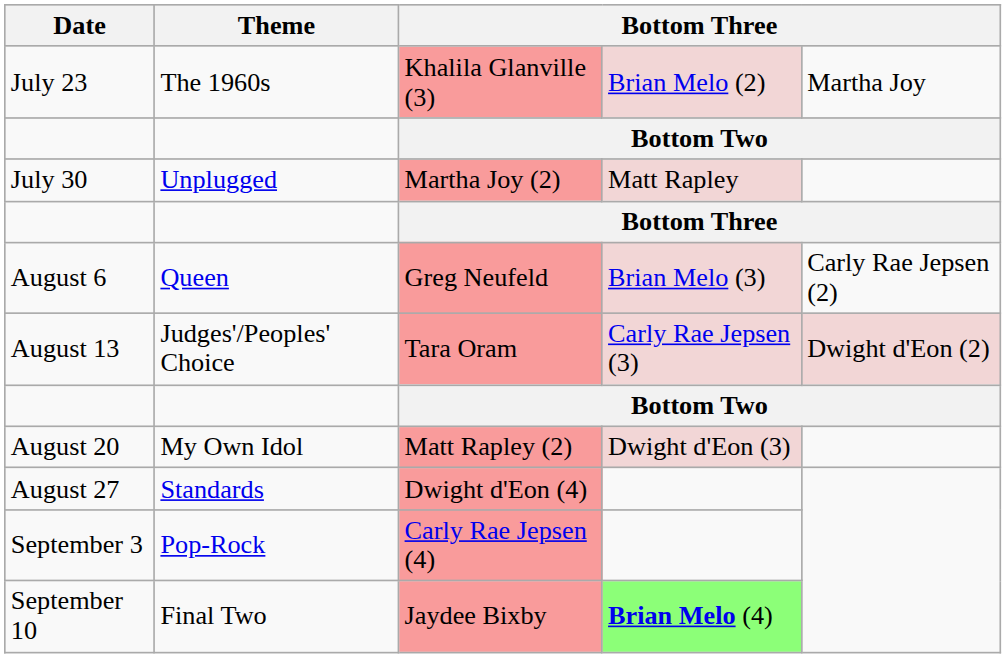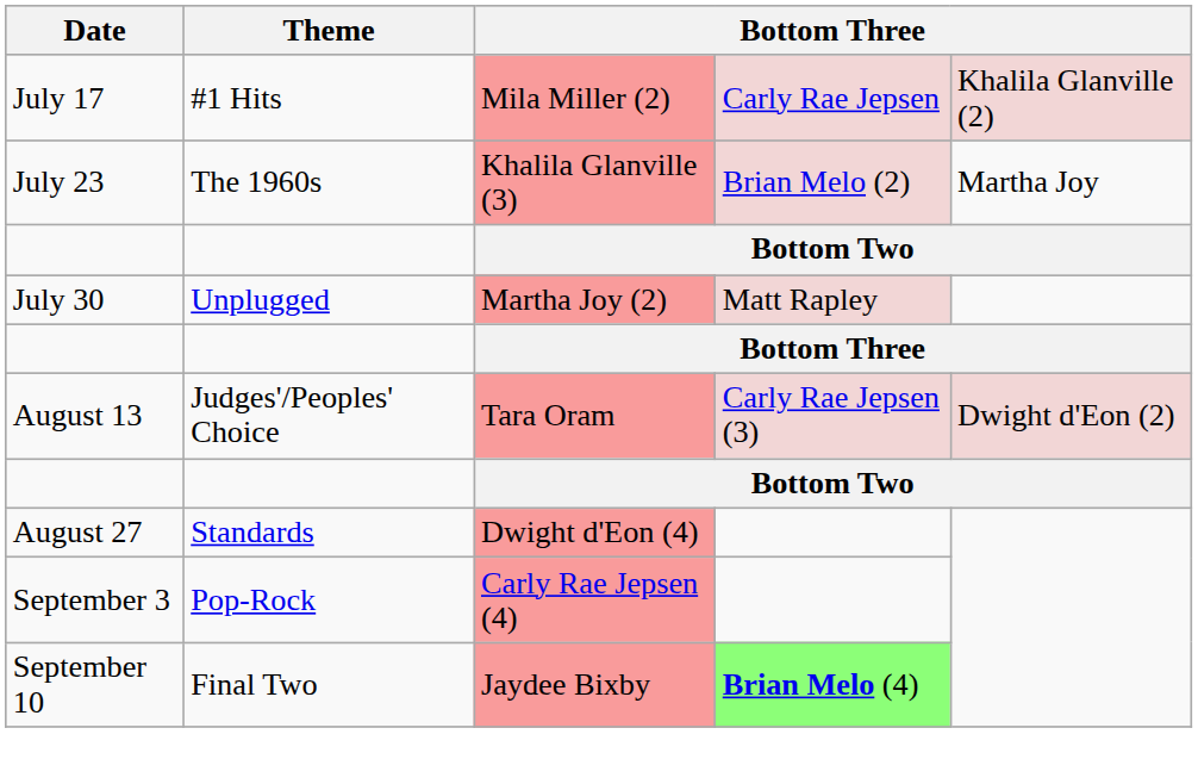 <table class="wikitable">
 <tr>
 <th>Date</th>
 <th>Theme</th>
 <th colspan="3" style="text-align:center;">Bottom Three</th>
+</tr>
+<tr>
+<td>July 17</td>
+<td>#1 Hits</td>
+<td style="background:#f99b9b;">Mila Miller (2)</td>
+<td style="background:#f2d6d6;"><a href='#'>Carly Rae Jepsen</a></td>
+<td style="background:#f2d6d6;">Khalila Glanville (2)</td>
 </tr>
 <tr>
 <td>July 23</td>
 <td>The 1960s</td>
 <td style="background:#f99b9b;">Khalila Glanville (3)</td>
 <td style="background:#f2d6d6;"><a href='#'>Brian Melo</a> (2)</td>
 <td>Martha Joy</td>
 </tr>
 <tr>
 <td></td>
 <td></td>
 <td colspan="3" style="background:#f2f2f2; text-align:center;"><strong>Bottom Two</strong></td>
 </tr>
 <tr>
 <td>July 30</td>
 <td><a href='#'>Unplugged</a></td>
 <td style="background:#f99b9b;">Martha Joy (2)</td>
 <td style="background:#f2d6d6;">Matt Rapley</td>
 </tr>
 <tr>
 <td></td>
 <td></td>
 <td colspan="3" style="background:#f2f2f2; text-align:center;"><strong>Bottom Three</strong></td>
 </tr>
 <tr>
-<td>August 6</td>
-<td><a href='#'>Queen</a></td>
-<td style="background:#f99b9b;">Greg Neufeld</td>
-<td style="background:#f2d6d6;"><a href='#'>Brian Melo</a> (3)</td>
-<td>Carly Rae Jepsen (2)</td>
-</tr>
-<tr>
 <td>August 13</td>
 <td>Judges'/Peoples' Choice</td>
 <td style="background:#f99b9b;">Tara Oram</td>
 <td style="background:#f2d6d6;"><a href='#'>Carly Rae Jepsen</a> (3)</td>
 <td style="background:#f2d6d6;">Dwight d'Eon (2)</td>
 </tr>
 <tr>
 <td></td>
 <td></td>
 <td colspan="3" style="background:#f2f2f2; text-align:center;"><strong>Bottom Two</strong></td>
-</tr>
-<tr>
-<td>August 20</td>
-<td>My Own Idol</td>
-<td style="background:#f99b9b;">Matt Rapley (2)</td>
-<td style="background:#f2d6d6;">Dwight d'Eon (3)</td>
-<td></td>
 </tr>
 <tr>
 <td>August 27</td>
 <td><a href='#'>Standards</a></td>
 <td style="background:#f99b9b;">Dwight d'Eon (4)</td>
 <td></td>
 </tr>
 <tr>
 <td>September 3</td>
 <td><a href='#'>Pop-Rock</a></td>
 <td style="background:#f99b9b;"><a href='#'>Carly Rae Jepsen</a> (4)</td>
 <td></td>
 </tr>
 <tr>
 <td>September 10</td>
 <td>Final Two</td>
 <td style="background:#f99b9b;">Jaydee Bixby</td>
 <td style="background:#8cff78;"><strong><a href='#'>Brian Melo</a></strong> (4)</td>
 </tr>
 </table>
